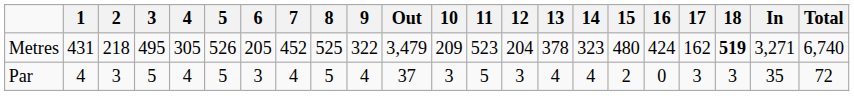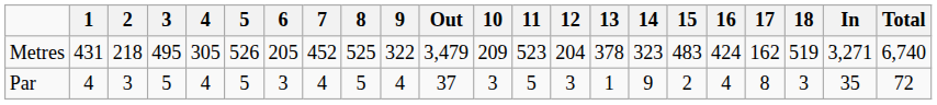 <table class=wikitable>
 <tr>
 <td></td>
 <th>1</th>
 <th>2</th>
 <th>3</th>
 <th>4</th>
 <th>5</th>
 <th>6</th>
 <th>7</th>
 <th>8</th>
 <th>9</th>
 <th>Out</th>
 <th>10</th>
 <th>11</th>
 <th>12</th>
 <th>13</th>
 <th>14</th>
 <th>15</th>
 <th>16</th>
 <th>17</th>
 <th>18</th>
 <th>In</th>
 <th>Total</th>
 </tr>
 <tr>
 <td>Metres</td>
 <td align="center">431</td>
 <td align="center">218</td>
 <td align="center">495</td>
 <td align="center">305</td>
 <td align="center">526</td>
 <td align="center">205</td>
 <td align="center">452</td>
 <td align="center">525</td>
 <td align="center">322</td>
 <td align="center">3,479</td>
 <td align="center">209</td>
 <td align="center">523</td>
 <td align="center">204</td>
 <td align="center">378</td>
 <td align="center">323</td>
-<td align="center">480</td>
+<td align="center">483</td>
 <td align="center">424</td>
 <td align="center">162</td>
-<td align="center"><strong>519</strong></td>
+<td align="center">519</td>
 <td align="center">3,271</td>
 <td align="center">6,740</td>
 </tr>
 <tr>
 <td>Par</td>
 <td align="center">4</td>
 <td align="center">3</td>
 <td align="center">5</td>
 <td align="center">4</td>
 <td align="center">5</td>
 <td align="center">3</td>
 <td align="center">4</td>
 <td align="center">5</td>
 <td align="center">4</td>
 <td align="center">37</td>
 <td align="center">3</td>
 <td align="center">5</td>
 <td align="center">3</td>
+<td align="center">1</td>
+<td align="center">9</td>
+<td align="center">2</td>
 <td align="center">4</td>
-<td align="center">4</td>
-<td align="center">2</td>
-<td align="center">0</td>
-<td align="center">3</td>
+<td align="center">8</td>
 <td align="center">3</td>
 <td align="center">35</td>
 <td align="center">72</td>
 </tr>
 </table>
